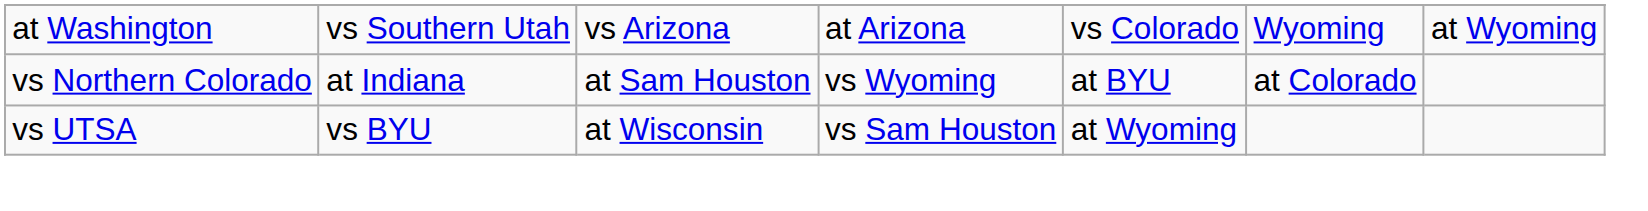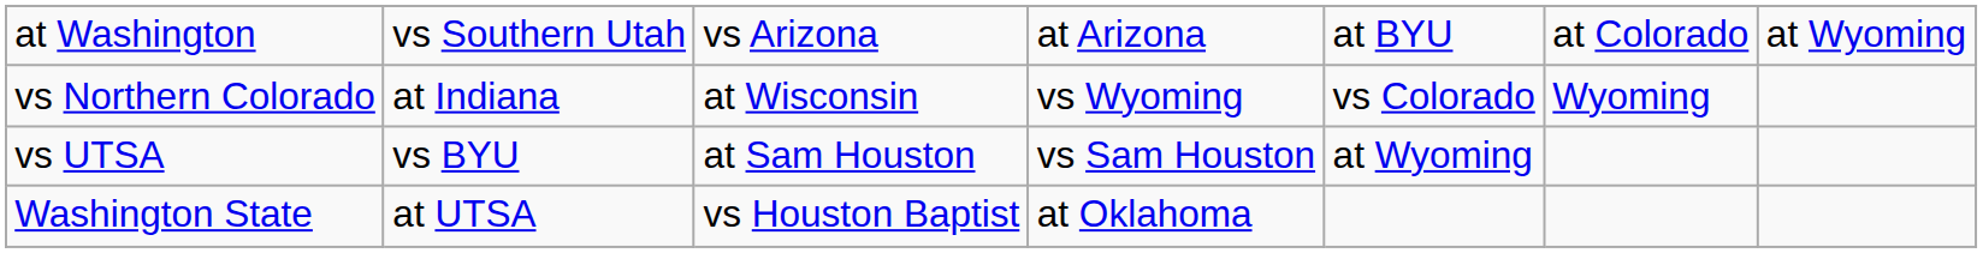 <table class="wikitable">
 <tr>
 </tr>
 <tr>
 <td>at <a href='#'>Washington</a></td>
 <td>vs <a href='#'>Southern Utah</a></td>
 <td>vs <a href='#'>Arizona</a></td>
 <td>at <a href='#'>Arizona</a></td>
-<td>vs <a href='#'>Colorado</a></td>
-<td><a href='#'>Wyoming</a></td>
+<td>at <a href='#'>BYU</a></td>
+<td>at <a href='#'>Colorado</a></td>
 <td>at <a href='#'>Wyoming</a></td>
 </tr>
 <tr>
 <td>vs <a href='#'>Northern Colorado</a></td>
 <td>at <a href='#'>Indiana</a></td>
-<td>at <a href='#'>Sam Houston</a></td>
+<td>at <a href='#'>Wisconsin</a></td>
 <td>vs <a href='#'>Wyoming</a></td>
-<td>at <a href='#'>BYU</a></td>
-<td>at <a href='#'>Colorado</a></td>
+<td>vs <a href='#'>Colorado</a></td>
+<td><a href='#'>Wyoming</a></td>
 <td></td>
 </tr>
 <tr>
 <td>vs <a href='#'>UTSA</a></td>
 <td>vs <a href='#'>BYU</a></td>
-<td>at <a href='#'>Wisconsin</a></td>
+<td>at <a href='#'>Sam Houston</a></td>
 <td>vs <a href='#'>Sam Houston</a></td>
 <td>at <a href='#'>Wyoming</a></td>
 <td></td>
 <td></td>
 </tr>
+<tr>
+<td><a href='#'>Washington State</a></td>
+<td>at <a href='#'>UTSA</a></td>
+<td>vs <a href='#'>Houston Baptist</a></td>
+<td>at <a href='#'>Oklahoma</a></td>
+<td></td>
+<td></td>
+<td></td>
+</tr>
 </table>
